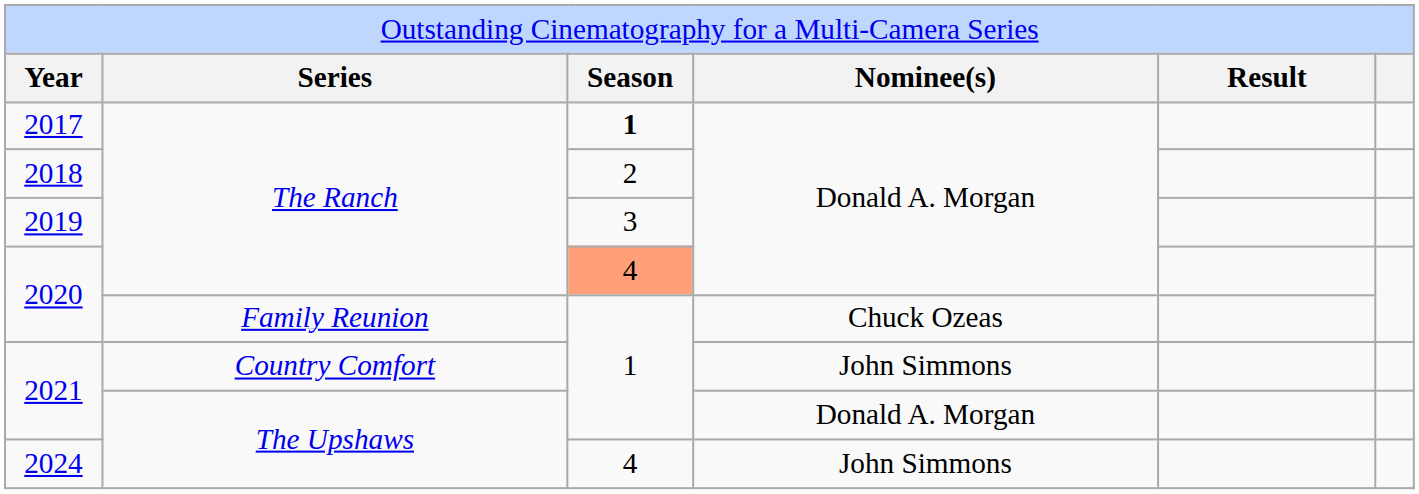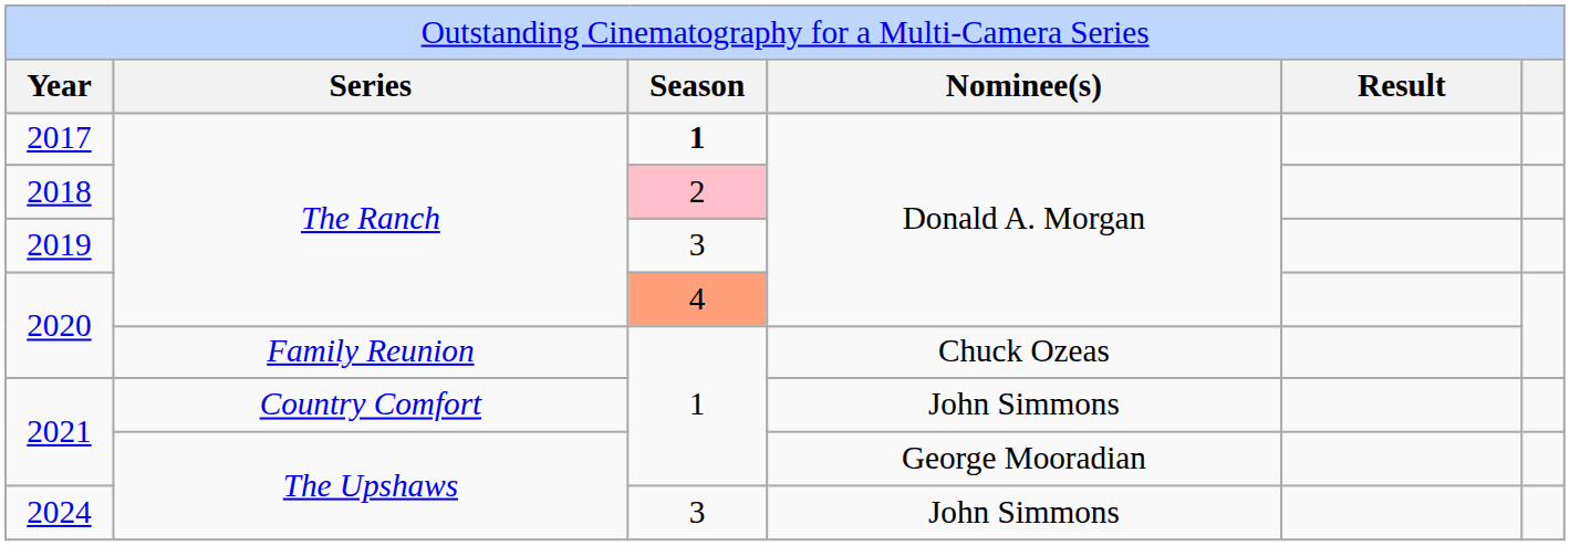 <table class="wikitable plainrowheaders" style="text-align: center; font-size: 90%" width=55%>
 <tr ---- bgcolor="#bfd7ff">
 <td colspan=6 align=center><a href='#'>Outstanding Cinematography for a Multi-Camera Series</a></td>
 </tr>
 <tr ---- bgcolor="#bfd7ff">
 <th scope="col" style="width:1%;">Year</th>
 <th scope="col" style="width:12%;">Series</th>
 <th scope="col" style="width:1%;">Season</th>
 <th scope="col" style="width:12%;">Nominee(s)</th>
 <th scope="col" style="width:5%;">Result</th>
 <th scope="col" style="width:1%;"></th>
 </tr>
 <tr>
 <td><a href='#'>2017</a></td>
 <td rowspan="4"><em><a href='#'>The Ranch</a></em></td>
 <td><strong>1</strong></td>
 <td rowspan="4">Donald A. Morgan</td>
 <td></td>
 <td></td>
 </tr>
 <tr>
 <td><a href='#'>2018</a></td>
-<td>2</td>
+<td style="background: pink;">2</td>
 <td></td>
 <td></td>
 </tr>
 <tr>
 <td><a href='#'>2019</a></td>
 <td>3</td>
 <td></td>
 <td></td>
 </tr>
 <tr>
 <td rowspan="2"><a href='#'>2020</a></td>
 <td style="background: lightsalmon;">4</td>
 <td></td>
 <td rowspan="2"></td>
 </tr>
 <tr>
 <td><em><a href='#'>Family Reunion</a></em></td>
 <td rowspan="3">1</td>
 <td>Chuck Ozeas</td>
 <td></td>
 </tr>
 <tr>
 <td rowspan="2"><a href='#'>2021</a></td>
 <td><em><a href='#'>Country Comfort</a></em></td>
 <td>John Simmons</td>
 <td></td>
 <td></td>
 </tr>
 <tr>
 <td rowspan="2"><em><a href='#'>The Upshaws</a></em></td>
-<td>Donald A. Morgan</td>
+<td>George Mooradian</td>
 <td></td>
 <td></td>
 </tr>
 <tr>
 <td><a href='#'>2024</a></td>
-<td>4</td>
+<td>3</td>
 <td>John Simmons</td>
 <td></td>
 <td></td>
 </tr>
 </table>
